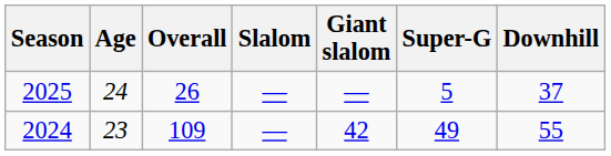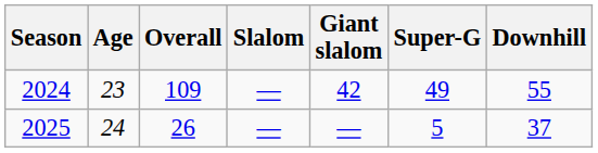 <table class=wikitable style="text-align:center">
 <tr>
 <th>Season</th>
 <th>Age</th>
 <th>Overall</th>
 <th>Slalom</th>
 <th>Giant<br>slalom</th>
 <th>Super-G</th>
 <th>Downhill</th>
 </tr>
 <tr>
+<td><a href='#'>2024</a></td>
+<td><em>23</em></td>
+<td><a href='#'>109</a></td>
+<td><a href='#'>—</a></td>
+<td><a href='#'>42</a></td>
+<td><a href='#'>49</a></td>
+<td><a href='#'>55</a></td>
+</tr>
+<tr>
 <td><a href='#'>2025</a></td>
 <td><em>24</em></td>
 <td><a href='#'>26</a></td>
 <td><a href='#'>—</a></td>
 <td><a href='#'>—</a></td>
 <td><a href='#'>5</a></td>
 <td><a href='#'>37</a></td>
 </tr>
-<tr>
-<td><a href='#'>2024</a></td>
-<td><em>23</em></td>
-<td><a href='#'>109</a></td>
-<td><a href='#'>—</a></td>
-<td><a href='#'>42</a></td>
-<td><a href='#'>49</a></td>
-<td><a href='#'>55</a></td>
-</tr>
 </table>
